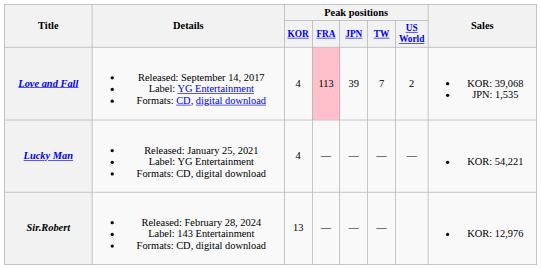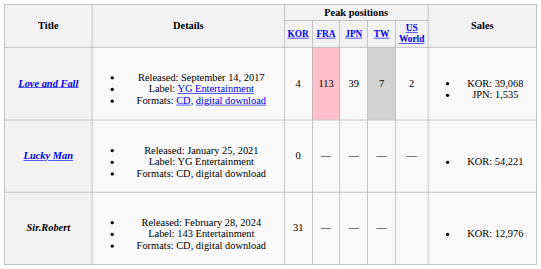 <table class="wikitable plainrowheaders" style="text-align:center;">
 <tr>
 <th scope="col" rowspan="2" style="width:8em;">Title</th>
 <th rowspan="2" style="width:18em;">Details</th>
 <th scope="col" colspan="5">Peak positions</th>
 <th scope="col" rowspan="2" style="width:10em;">Sales</th>
 </tr>
 <tr>
 <th scope="col" style="width:2.5em;font-size:90%;"><a href='#'>KOR</a><br></th>
 <th scope="col" style="width:2.5em;font-size:90%;"><a href='#'>FRA</a><br></th>
 <th scope="col" style="width:2.5em;font-size:90%"><a href='#'>JPN</a><br></th>
 <th scope="col" style="width:2.5em;font-size:90%;"><a href='#'>TW</a><br></th>
 <th scope="col" style="width:3em;font-size:90%;"><a href='#'>US<br>World</a><br></th>
 </tr>
 <tr>
 <th scope="row"><em><a href='#'>Love and Fall</a></em></th>
 <td><br><ul><li>Released: September 14, 2017</li><li>Label: <a href='#'>YG Entertainment</a></li><li>Formats: <a href='#'>CD</a>, <a href='#'>digital download</a></li></ul></td>
 <td>4</td>
 <td style="background: pink;">113</td>
 <td>39</td>
-<td>7</td>
+<td style="background: lightgrey;">7</td>
 <td>2</td>
 <td><br><ul><li>KOR: 39,068</li><li>JPN: 1,535</li></ul></td>
 </tr>
 <tr>
 <th scope="row"><em><a href='#'>Lucky Man</a></em></th>
 <td><br><ul><li>Released: January 25, 2021</li><li>Label: YG Entertainment</li><li>Formats: CD, digital download</li></ul></td>
-<td>4</td>
+<td>0</td>
 <td>—</td>
 <td>—</td>
 <td>—</td>
 <td>—</td>
 <td><br><ul><li>KOR: 54,221</li></ul></td>
 </tr>
 <tr>
 <th scope="row"><em>Sir.Robert</em></th>
 <td><br><ul><li>Released: February 28, 2024</li><li>Label: 143 Entertainment</li><li>Formats: CD, digital download</li></ul></td>
-<td>13</td>
+<td>31</td>
 <td>—</td>
 <td>—</td>
 <td>—</td>
 <td></td>
 <td><br><ul><li>KOR: 12,976</li></ul></td>
 </tr>
 </table>
